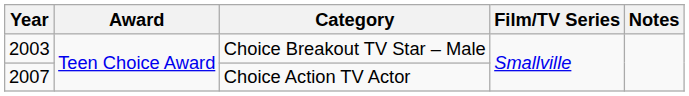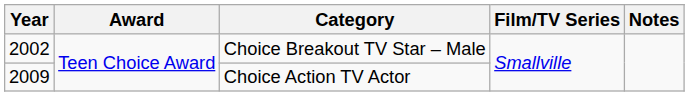 <table class="wikitable" style="font-size: 90%;">
 <tr>
 <th>Year</th>
 <th>Award</th>
 <th>Category</th>
 <th>Film/TV Series</th>
 <th>Notes</th>
 </tr>
 <tr>
-<td>2003</td>
+<td>2002</td>
 <td rowspan=2><a href='#'>Teen Choice Award</a></td>
 <td>Choice Breakout TV Star – Male</td>
 <td rowspan=2><em><a href='#'>Smallville</a></em></td>
 <td rowspan=2></td>
 </tr>
 <tr>
-<td>2007</td>
+<td>2009</td>
 <td>Choice Action TV Actor</td>
 </tr>
 </table>
